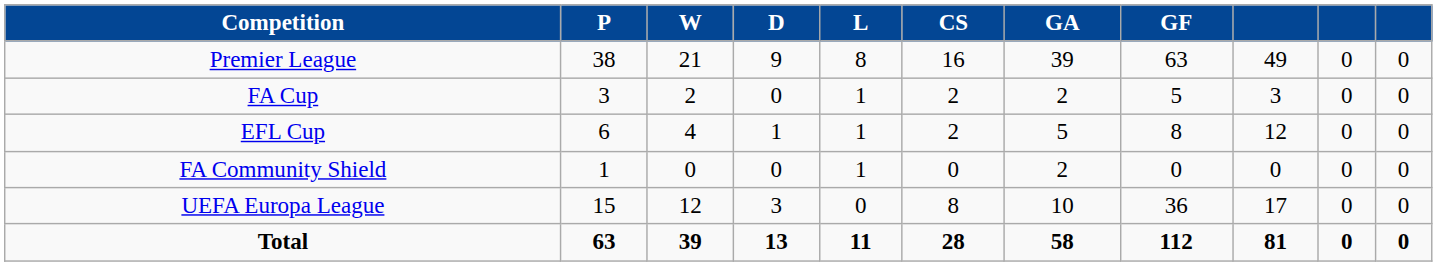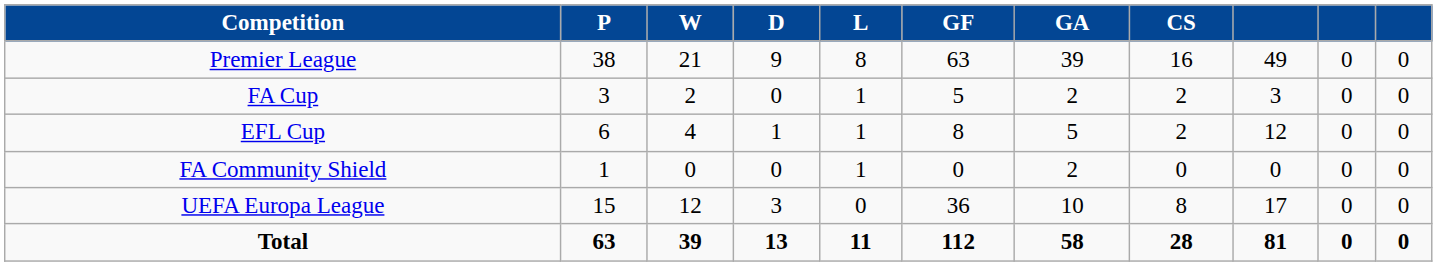 <table class="wikitable sortable" style="text-align:center;width:50%;">
 <tr>
 <th style=background-color:#034694;color:#FFFFFF>Competition</th>
 <th style=background-color:#034694;color:#FFFFFF>P</th>
 <th style=background-color:#034694;color:#FFFFFF>W</th>
 <th style=background-color:#034694;color:#FFFFFF>D</th>
 <th style=background-color:#034694;color:#FFFFFF>L</th>
+<th style=background-color:#034694;color:#FFFFFF>GF</th>
+<th style=background-color:#034694;color:#FFFFFF>GA</th>
 <th style=background-color:#034694;color:#FFFFFF>CS</th>
-<th style=background-color:#034694;color:#FFFFFF>GA</th>
-<th style=background-color:#034694;color:#FFFFFF>GF</th>
 <th style=background-color:#034694;color:#FFFFFF></th>
 <th style=background-color:#034694;color:#FFFFFF></th>
 <th style=background-color:#034694;color:#FFFFFF></th>
 </tr>
 <tr>
 <td><a href='#'>Premier League</a></td>
 <td>38</td>
 <td>21</td>
 <td>9</td>
 <td>8</td>
+<td>63</td>
+<td>39</td>
 <td>16</td>
-<td>39</td>
-<td>63</td>
 <td>49</td>
 <td>0</td>
 <td>0</td>
 </tr>
 <tr>
 <td><a href='#'>FA Cup</a></td>
 <td>3</td>
 <td>2</td>
 <td>0</td>
 <td>1</td>
+<td>5</td>
 <td>2</td>
 <td>2</td>
-<td>5</td>
 <td>3</td>
 <td>0</td>
 <td>0</td>
 </tr>
 <tr>
 <td><a href='#'>EFL Cup</a></td>
 <td>6</td>
 <td>4</td>
 <td>1</td>
 <td>1</td>
+<td>8</td>
+<td>5</td>
 <td>2</td>
-<td>5</td>
-<td>8</td>
 <td>12</td>
 <td>0</td>
 <td>0</td>
 </tr>
 <tr>
 <td><a href='#'>FA Community Shield</a></td>
 <td>1</td>
 <td>0</td>
 <td>0</td>
 <td>1</td>
 <td>0</td>
 <td>2</td>
 <td>0</td>
 <td>0</td>
 <td>0</td>
 <td>0</td>
 </tr>
 <tr>
 <td><a href='#'>UEFA Europa League</a></td>
 <td>15</td>
 <td>12</td>
 <td>3</td>
 <td>0</td>
+<td>36</td>
+<td>10</td>
 <td>8</td>
-<td>10</td>
-<td>36</td>
 <td>17</td>
 <td>0</td>
 <td>0</td>
 </tr>
 <tr>
 <td><strong>Total</strong></td>
 <td><strong>63</strong></td>
 <td><strong>39</strong></td>
 <td><strong>13</strong></td>
 <td><strong>11</strong></td>
+<td><strong>112</strong></td>
+<td><strong>58</strong></td>
 <td><strong>28</strong></td>
-<td><strong>58</strong></td>
-<td><strong>112</strong></td>
 <td><strong>81</strong></td>
 <td><strong>0</strong></td>
 <td><strong>0</strong></td>
 </tr>
 </table>
